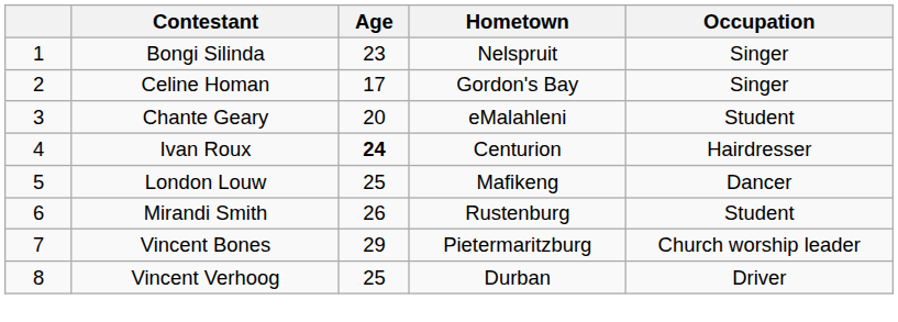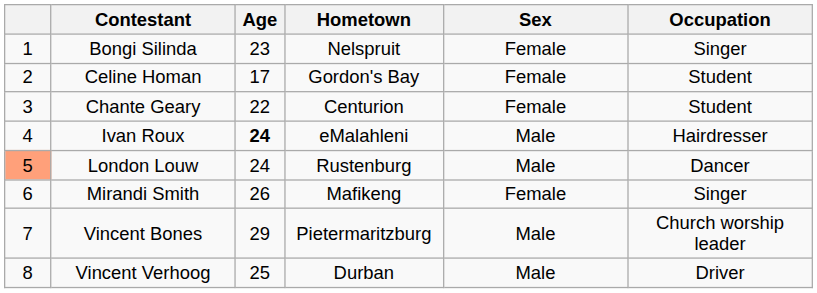 <table class="wikitable sortable" style="font-size:90%; width:50%; text-align: center;">
 <tr>
 <th width="05%"></th>
 <th width="20%">Contestant</th>
 <th width="05%">Age</th>
 <th width="13%">Hometown</th>
+<th width="20%">Sex</th>
 <th width="20%">Occupation</th>
 </tr>
 <tr>
 <td>1</td>
 <td>Bongi Silinda</td>
 <td>23</td>
 <td>Nelspruit</td>
+<td>Female</td>
 <td>Singer</td>
 </tr>
 <tr>
 <td>2</td>
 <td>Celine Homan</td>
 <td>17</td>
 <td>Gordon's Bay</td>
-<td>Singer</td>
+<td>Female</td>
+<td>Student</td>
 </tr>
 <tr>
 <td>3</td>
 <td>Chante Geary</td>
-<td>20</td>
-<td>eMalahleni</td>
+<td>22</td>
+<td>Centurion</td>
+<td>Female</td>
 <td>Student</td>
 </tr>
 <tr>
 <td>4</td>
 <td>Ivan Roux</td>
 <td><strong>24</strong></td>
-<td>Centurion</td>
+<td>eMalahleni</td>
+<td>Male</td>
 <td>Hairdresser</td>
 </tr>
 <tr>
-<td>5</td>
+<td style="background: lightsalmon;">5</td>
 <td>London Louw</td>
-<td>25</td>
-<td>Mafikeng</td>
+<td>24</td>
+<td>Rustenburg</td>
+<td>Male</td>
 <td>Dancer</td>
 </tr>
 <tr>
 <td>6</td>
 <td>Mirandi Smith</td>
 <td>26</td>
-<td>Rustenburg</td>
-<td>Student</td>
+<td>Mafikeng</td>
+<td>Female</td>
+<td>Singer</td>
 </tr>
 <tr>
 <td>7</td>
 <td>Vincent Bones</td>
 <td>29</td>
 <td>Pietermaritzburg</td>
+<td>Male</td>
 <td>Church worship leader</td>
 </tr>
 <tr>
 <td>8</td>
 <td>Vincent Verhoog</td>
 <td>25</td>
 <td>Durban</td>
+<td>Male</td>
 <td>Driver</td>
 </tr>
 </table>
